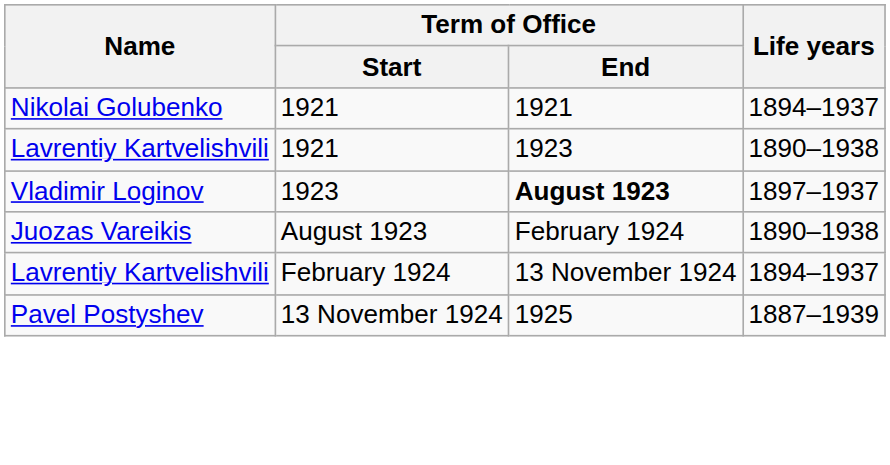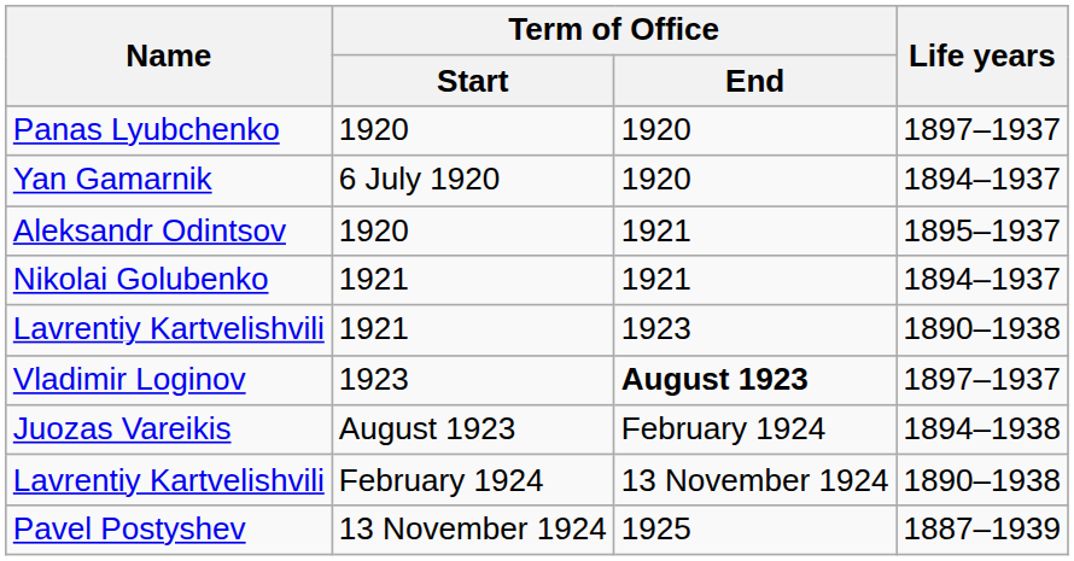 <table class="wikitable">
 <tr>
 <th rowspan="2">Name</th>
 <th colspan="2">Term of Office</th>
 <th rowspan="2">Life years</th>
 </tr>
 <tr>
 <th>Start</th>
 <th>End</th>
+</tr>
+<tr>
+<td><a href='#'>Panas Lyubchenko</a></td>
+<td>1920</td>
+<td>1920</td>
+<td>1897–1937</td>
+</tr>
+<tr>
+<td><a href='#'>Yan Gamarnik</a></td>
+<td>6 July 1920</td>
+<td>1920</td>
+<td>1894–1937</td>
+</tr>
+<tr>
+<td><a href='#'>Aleksandr Odintsov</a></td>
+<td>1920</td>
+<td>1921</td>
+<td>1895–1937</td>
 </tr>
 <tr>
 <td><a href='#'>Nikolai Golubenko</a></td>
 <td>1921</td>
 <td>1921</td>
 <td>1894–1937</td>
 </tr>
 <tr>
 <td><a href='#'>Lavrentiy Kartvelishvili</a></td>
 <td>1921</td>
 <td>1923</td>
 <td>1890–1938</td>
 </tr>
 <tr>
 <td><a href='#'>Vladimir Loginov</a></td>
 <td>1923</td>
 <td><strong>August 1923</strong></td>
 <td>1897–1937</td>
 </tr>
 <tr>
 <td><a href='#'>Juozas Vareikis</a></td>
 <td>August 1923</td>
 <td>February 1924</td>
-<td>1890–1938</td>
+<td>1894–1938</td>
 </tr>
 <tr>
 <td><a href='#'>Lavrentiy Kartvelishvili</a></td>
 <td>February 1924</td>
 <td>13 November 1924</td>
-<td>1894–1937</td>
+<td>1890–1938</td>
 </tr>
 <tr>
 <td><a href='#'>Pavel Postyshev</a></td>
 <td>13 November 1924</td>
 <td>1925</td>
 <td>1887–1939</td>
 </tr>
 </table>
